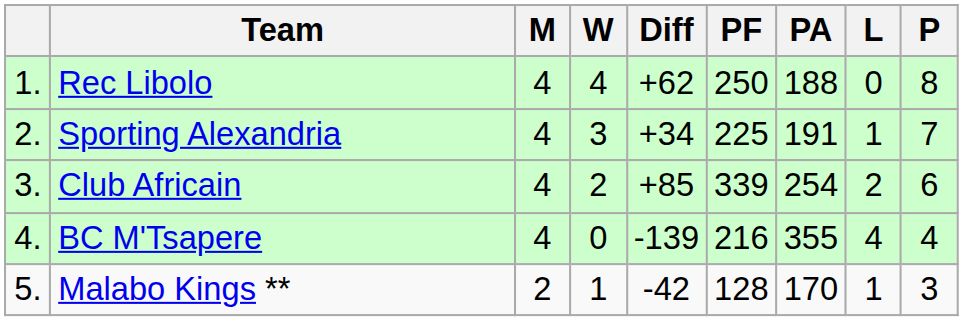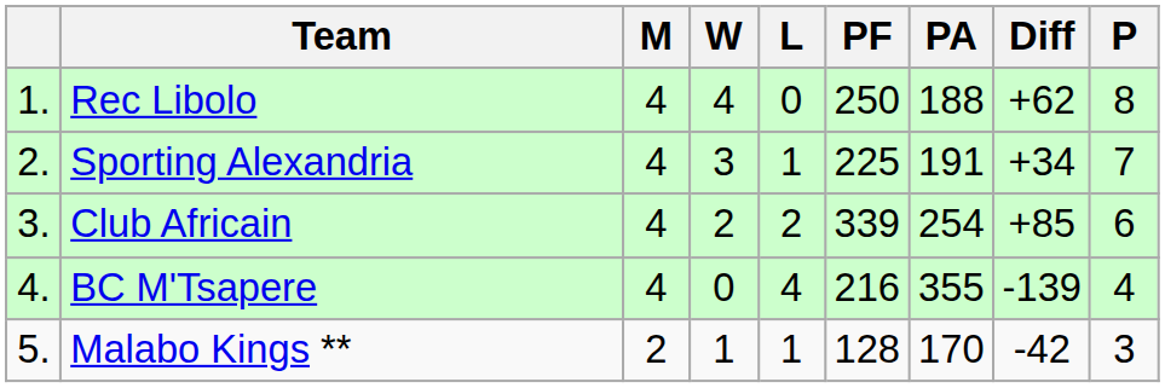 <table class="wikitable" style="text-align:center">
 <tr>
 <th width=15></th>
 <th width=220>Team</th>
 <th width=20>M</th>
 <th width=20>W</th>
-<th width=30>Diff</th>
+<th width=20>L</th>
 <th width=20>PF</th>
 <th width=20>PA</th>
-<th width=20>L</th>
+<th width=30>Diff</th>
 <th width=20>P</th>
 </tr>
 <tr style="background: #ccffcc;">
 <td>1.</td>
 <td align=left> <a href='#'>Rec Libolo</a></td>
 <td>4</td>
 <td>4</td>
-<td>+62</td>
+<td>0</td>
 <td>250</td>
 <td>188</td>
-<td>0</td>
+<td>+62</td>
 <td>8</td>
 </tr>
 <tr style="background: #ccffcc;">
 <td>2.</td>
 <td align=left> <a href='#'>Sporting Alexandria</a></td>
 <td>4</td>
 <td>3</td>
-<td>+34</td>
+<td>1</td>
 <td>225</td>
 <td>191</td>
-<td>1</td>
+<td>+34</td>
 <td>7</td>
 </tr>
 <tr style="background: #ccffcc;">
 <td>3.</td>
 <td align=left> <a href='#'>Club Africain</a></td>
 <td>4</td>
 <td>2</td>
-<td>+85</td>
+<td>2</td>
 <td>339</td>
 <td>254</td>
-<td>2</td>
+<td>+85</td>
 <td>6</td>
 </tr>
 <tr style="background: #ccffcc;">
 <td>4.</td>
 <td align=left> <a href='#'>BC M'Tsapere</a></td>
 <td>4</td>
 <td>0</td>
-<td>-139</td>
+<td>4</td>
 <td>216</td>
 <td>355</td>
-<td>4</td>
+<td>-139</td>
 <td>4</td>
 </tr>
 <tr>
 <td>5.</td>
 <td align=left> <a href='#'>Malabo Kings</a> **</td>
 <td>2</td>
 <td>1</td>
-<td>-42</td>
+<td>1</td>
 <td>128</td>
 <td>170</td>
-<td>1</td>
+<td>-42</td>
 <td>3</td>
 </tr>
 </table>
